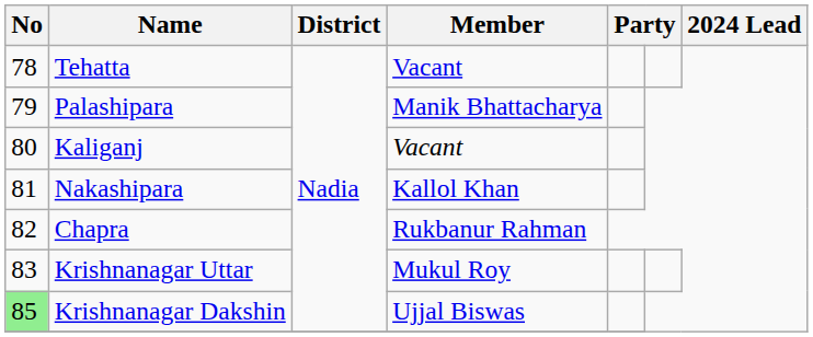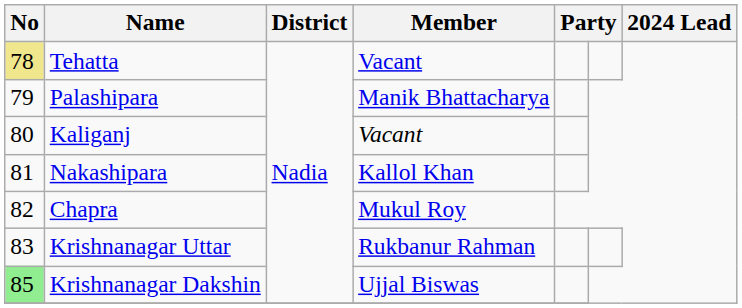 <table class="wikitable sortable">
 <tr>
 <th>No</th>
 <th>Name</th>
 <th>District</th>
 <th>Member</th>
 <th colspan="2">Party</th>
 <th colspan="2">2024 Lead</th>
 </tr>
 <tr>
-<td>78</td>
+<td style="background: khaki;">78</td>
 <td><a href='#'>Tehatta</a></td>
 <td rowspan="7"><a href='#'>Nadia</a></td>
 <td><a href='#'>Vacant</a></td>
 <td></td>
 <td></td>
 </tr>
 <tr>
 <td>79</td>
 <td><a href='#'>Palashipara</a></td>
 <td><a href='#'>Manik Bhattacharya</a></td>
 <td></td>
 </tr>
 <tr>
 <td>80</td>
 <td><a href='#'>Kaliganj</a></td>
 <td><em>Vacant</em></td>
 <td></td>
 </tr>
 <tr>
 <td>81</td>
 <td><a href='#'>Nakashipara</a></td>
 <td><a href='#'>Kallol Khan</a></td>
 <td></td>
 </tr>
 <tr>
 <td>82</td>
 <td><a href='#'>Chapra</a></td>
-<td><a href='#'>Rukbanur Rahman</a></td>
+<td><a href='#'>Mukul Roy</a></td>
 </tr>
 <tr>
 <td>83</td>
 <td><a href='#'>Krishnanagar Uttar</a></td>
-<td><a href='#'>Mukul Roy</a></td>
+<td><a href='#'>Rukbanur Rahman</a></td>
 <td></td>
 <td></td>
 </tr>
 <tr>
 <td style="background: lightgreen;">85</td>
 <td><a href='#'>Krishnanagar Dakshin</a></td>
 <td><a href='#'>Ujjal Biswas</a></td>
 <td></td>
 </tr>
 <tr>
 </tr>
 </table>
